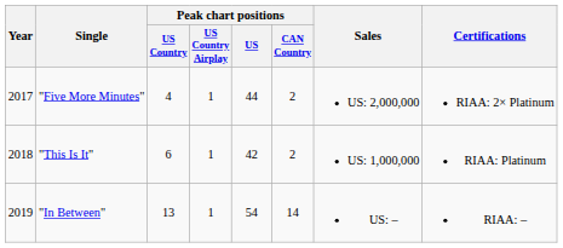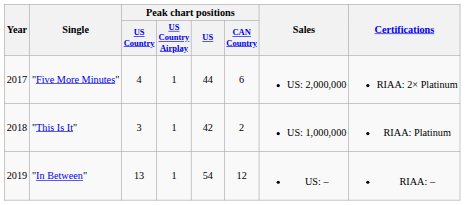 <table class="wikitable" style="text-align:center;">
 <tr>
 <th rowspan="2">Year</th>
 <th rowspan="2">Single</th>
 <th colspan="4">Peak chart positions</th>
 <th rowspan="2">Sales</th>
 <th rowspan="2"><a href='#'>Certifications</a></th>
 </tr>
 <tr style="font-size:smaller;">
 <th width="45"><a href='#'>US Country</a></th>
 <th width="45"><a href='#'>US Country Airplay</a></th>
 <th width="45"><a href='#'>US</a></th>
 <th width="45"><a href='#'>CAN Country</a></th>
 </tr>
 <tr>
 <td>2017</td>
 <td align="left">"<a href='#'>Five More Minutes</a>"</td>
 <td>4</td>
 <td>1</td>
 <td>44</td>
-<td>2</td>
+<td>6</td>
 <td><br><ul><li>US: 2,000,000</li></ul></td>
 <td><br><ul><li>RIAA: 2× Platinum</li></ul></td>
 </tr>
 <tr>
 <td>2018</td>
 <td align="left">"<a href='#'>This Is It</a>"</td>
-<td>6</td>
+<td>3</td>
 <td>1</td>
 <td>42</td>
 <td>2</td>
 <td><br><ul><li>US: 1,000,000</li></ul></td>
 <td><br><ul><li>RIAA: Platinum</li></ul></td>
 </tr>
 <tr>
 <td>2019</td>
 <td align="left">"<a href='#'>In Between</a>"</td>
 <td>13</td>
 <td>1</td>
 <td>54</td>
-<td>14</td>
+<td>12</td>
 <td><br><ul><li>US: –</li></ul></td>
 <td><br><ul><li>RIAA: –</li></ul></td>
 </tr>
 </table>
